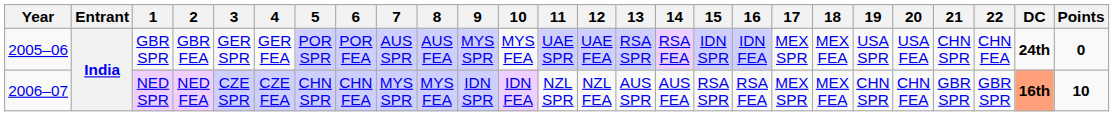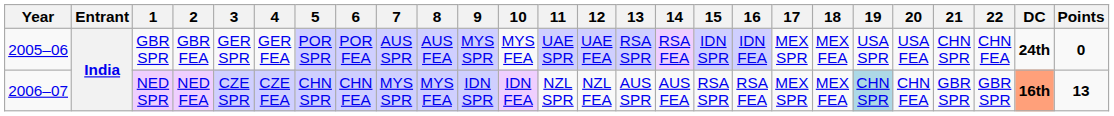 <table class="wikitable" style="text-align:center; font-size:85%">
 <tr>
 <th>Year</th>
 <th>Entrant</th>
 <th>1</th>
 <th>2</th>
 <th>3</th>
 <th>4</th>
 <th>5</th>
 <th>6</th>
 <th>7</th>
 <th>8</th>
 <th>9</th>
 <th>10</th>
 <th>11</th>
 <th>12</th>
 <th>13</th>
 <th>14</th>
 <th>15</th>
 <th>16</th>
 <th>17</th>
 <th>18</th>
 <th>19</th>
 <th>20</th>
 <th>21</th>
 <th>22</th>
 <th>DC</th>
 <th>Points</th>
 </tr>
 <tr>
 <td nowrap><a href='#'>2005–06</a></td>
 <th rowspan=2><a href='#'>India</a></th>
 <td><a href='#'>GBR<br>SPR</a></td>
 <td><a href='#'>GBR<br>FEA</a></td>
 <td><a href='#'>GER<br>SPR</a></td>
 <td><a href='#'>GER<br>FEA</a></td>
 <td style="background:#CFCFFF;"><a href='#'>POR<br>SPR</a><br></td>
 <td style="background:#CFCFFF;"><a href='#'>POR<br>FEA</a><br></td>
 <td style="background:#CFCFFF;"><a href='#'>AUS<br>SPR</a><br></td>
 <td style="background:#CFCFFF;"><a href='#'>AUS<br>FEA</a><br></td>
 <td style="background:#CFCFFF;"><a href='#'>MYS<br>SPR</a><br></td>
 <td><a href='#'>MYS<br>FEA</a><br></td>
 <td style="background:#CFCFFF;"><a href='#'>UAE<br>SPR</a><br></td>
 <td style="background:#CFCFFF;"><a href='#'>UAE<br>FEA</a><br></td>
 <td style="background:#CFCFFF;"><a href='#'>RSA<br>SPR</a><br></td>
 <td style="background:#EFCFFF;"><a href='#'>RSA<br>FEA</a><br></td>
 <td style="background:#CFCFFF;"><a href='#'>IDN<br>SPR</a><br></td>
 <td style="background:#CFCFFF;"><a href='#'>IDN<br>FEA</a><br></td>
 <td><a href='#'>MEX<br>SPR</a></td>
 <td><a href='#'>MEX<br>FEA</a></td>
 <td><a href='#'>USA<br>SPR</a></td>
 <td><a href='#'>USA<br>FEA</a></td>
 <td><a href='#'>CHN<br>SPR</a></td>
 <td><a href='#'>CHN<br>FEA</a></td>
 <td><strong>24th</strong></td>
 <td><strong>0</strong></td>
 </tr>
 <tr>
 <td nowrap><a href='#'>2006–07</a></td>
 <td style="background:#EFCFFF;"><a href='#'>NED<br>SPR</a><br></td>
 <td style="background:#EFCFFF;"><a href='#'>NED<br>FEA</a><br></td>
 <td style="background:#CFCFFF;"><a href='#'>CZE<br>SPR</a><br></td>
 <td style="background:#CFCFFF;"><a href='#'>CZE<br>FEA</a><br></td>
 <td style="background:#CFCFFF;"><a href='#'>CHN<br>SPR</a><br></td>
 <td style="background:#CFCFFF;"><a href='#'>CHN<br>FEA</a><br></td>
 <td style="background:#CFCFFF;"><a href='#'>MYS<br>SPR</a><br></td>
 <td style="background:#CFCFFF;"><a href='#'>MYS<br>FEA</a><br></td>
 <td style="background:#CFCFFF;"><a href='#'>IDN<br>SPR</a><br></td>
 <td style="background:#EFCFFF;"><a href='#'>IDN<br>FEA</a><br></td>
 <td><a href='#'>NZL<br>SPR</a></td>
 <td><a href='#'>NZL<br>FEA</a></td>
 <td><a href='#'>AUS<br>SPR</a></td>
 <td><a href='#'>AUS<br>FEA</a></td>
 <td><a href='#'>RSA<br>SPR</a></td>
 <td><a href='#'>RSA<br>FEA</a></td>
 <td><a href='#'>MEX<br>SPR</a></td>
 <td><a href='#'>MEX<br>FEA</a></td>
-<td><a href='#'>CHN<br>SPR</a></td>
+<td style="background: lightblue;"><a href='#'>CHN<br>SPR</a></td>
 <td><a href='#'>CHN<br>FEA</a></td>
 <td><a href='#'>GBR<br>SPR</a></td>
 <td><a href='#'>GBR<br>SPR</a></td>
 <td style="background: lightsalmon;"><strong>16th</strong></td>
-<td><strong>10</strong></td>
+<td><strong>13</strong></td>
 </tr>
 </table>
